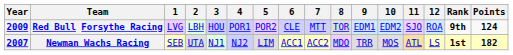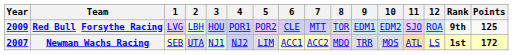 <table class="wikitable" style="text-align:center; font-size:90%">
 <tr>
 <th>Year</th>
 <th>Team</th>
 <th>1</th>
 <th>2</th>
 <th>3</th>
 <th>4</th>
 <th>5</th>
 <th>6</th>
 <th>7</th>
 <th>8</th>
 <th>9</th>
 <th>10</th>
 <th>11</th>
 <th>12</th>
 <th>Rank</th>
 <th>Points</th>
 </tr>
 <tr>
 <th><a href='#'>2009</a></th>
 <th><a href='#'>Red Bull</a> <a href='#'>Forsythe Racing</a></th>
 <td style="background:#EFCFFF;"><a href='#'>LVG</a><br></td>
 <td style="background:#DFFFDF;"><a href='#'>LBH</a><br></td>
 <td style="background:#CFCFFF;"><a href='#'>HOU</a><br></td>
 <td style="background:#CFCFFF;"><a href='#'>POR1</a><br></td>
 <td style="background:#EFCFFF;"><a href='#'>POR2</a><br></td>
 <td style="background:#CFCFFF;"><a href='#'>CLE</a><br></td>
 <td style="background:#CFCFFF;"><a href='#'>MTT</a><br></td>
 <td style="background:#DFDFDF;"><a href='#'>TOR</a><br></td>
 <td style="background:#CFEAFF;"><a href='#'>EDM1</a><br></td>
 <td style="background:#CFEAFF;"><a href='#'>EDM2</a><br></td>
 <td style="background:#EFCFFF;"><a href='#'>SJO</a><br></td>
 <td style="background:#CFEAFF;"><a href='#'>ROA</a><br></td>
 <td><strong>9th</strong></td>
-<td><strong>124</strong></td>
+<td><strong>125</strong></td>
 </tr>
 <tr>
 <th><a href='#'>2007</a></th>
 <th><a href='#'>Newman Wachs Racing</a></th>
 <td style="background:#FFFFBF;"><a href='#'>SEB</a><br></td>
 <td style="background:#DFDFDF;"><a href='#'>UTA</a><br></td>
 <td style="background:#DFFFDF;"><a href='#'>NJ1</a><br></td>
 <td style="background:#CFCFFF;"><a href='#'>NJ2</a><br></td>
 <td style="background:#DFDFDF;"><a href='#'>LIM</a><br></td>
 <td style="background:#FFFFBF;"><a href='#'>ACC1</a><br></td>
 <td style="background:#FFFFBF;"><a href='#'>ACC2</a><br></td>
 <td style="background:#EFCFFF;"><a href='#'>MDO</a><br></td>
 <td style="background:#DFDFDF;"><a href='#'>TRR</a><br></td>
 <td style="background:#DFDFDF;"><a href='#'>MOS</a><br></td>
 <td style="background:#FFDF9F;"><a href='#'>ATL</a><br></td>
 <td style="background:#FFFFBF;"><a href='#'>LS</a><br></td>
 <td style="background:#FFFFBF;"><strong>1st</strong></td>
-<td style="background:#FFFFBF;"><strong>182</strong></td>
+<td style="background:#FFFFBF;"><strong>172</strong></td>
 </tr>
 </table>
